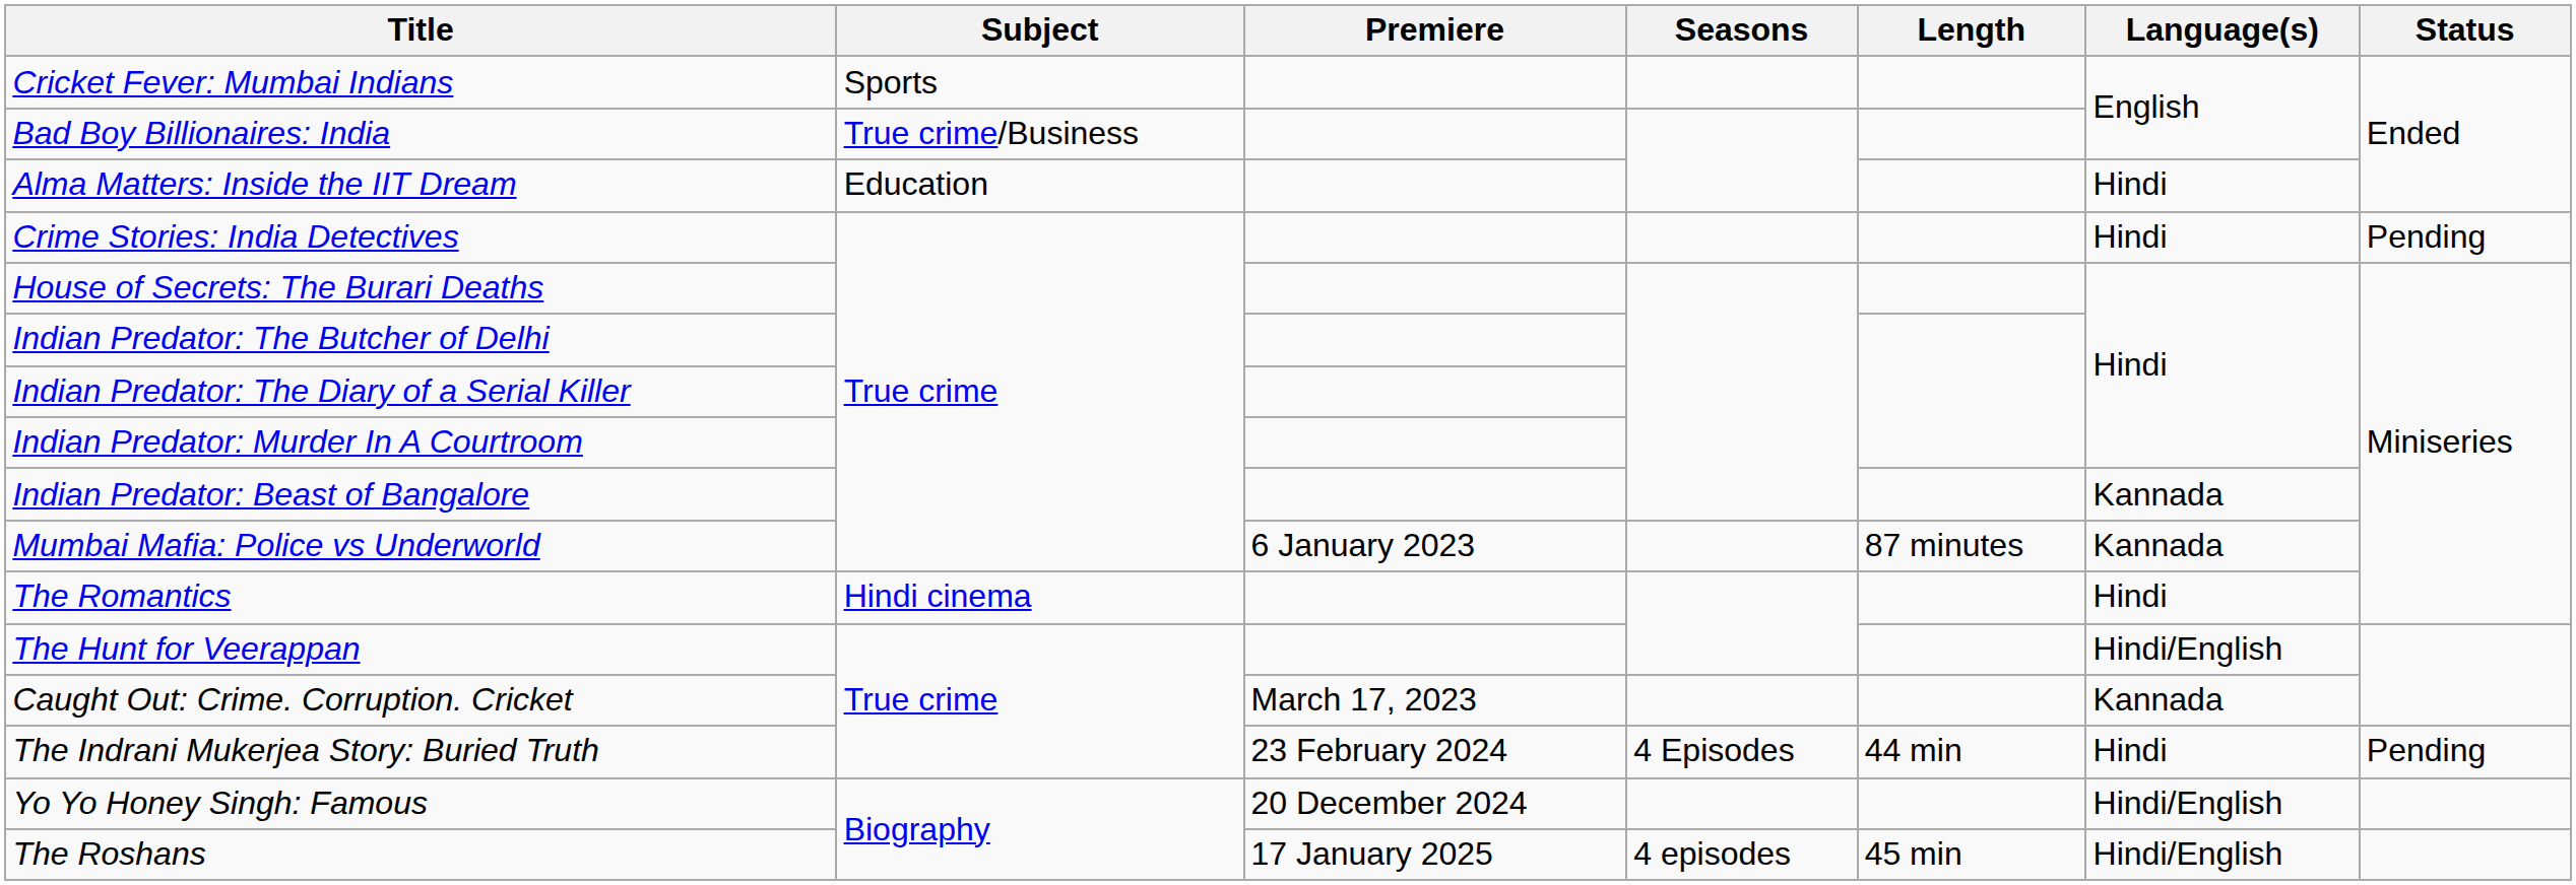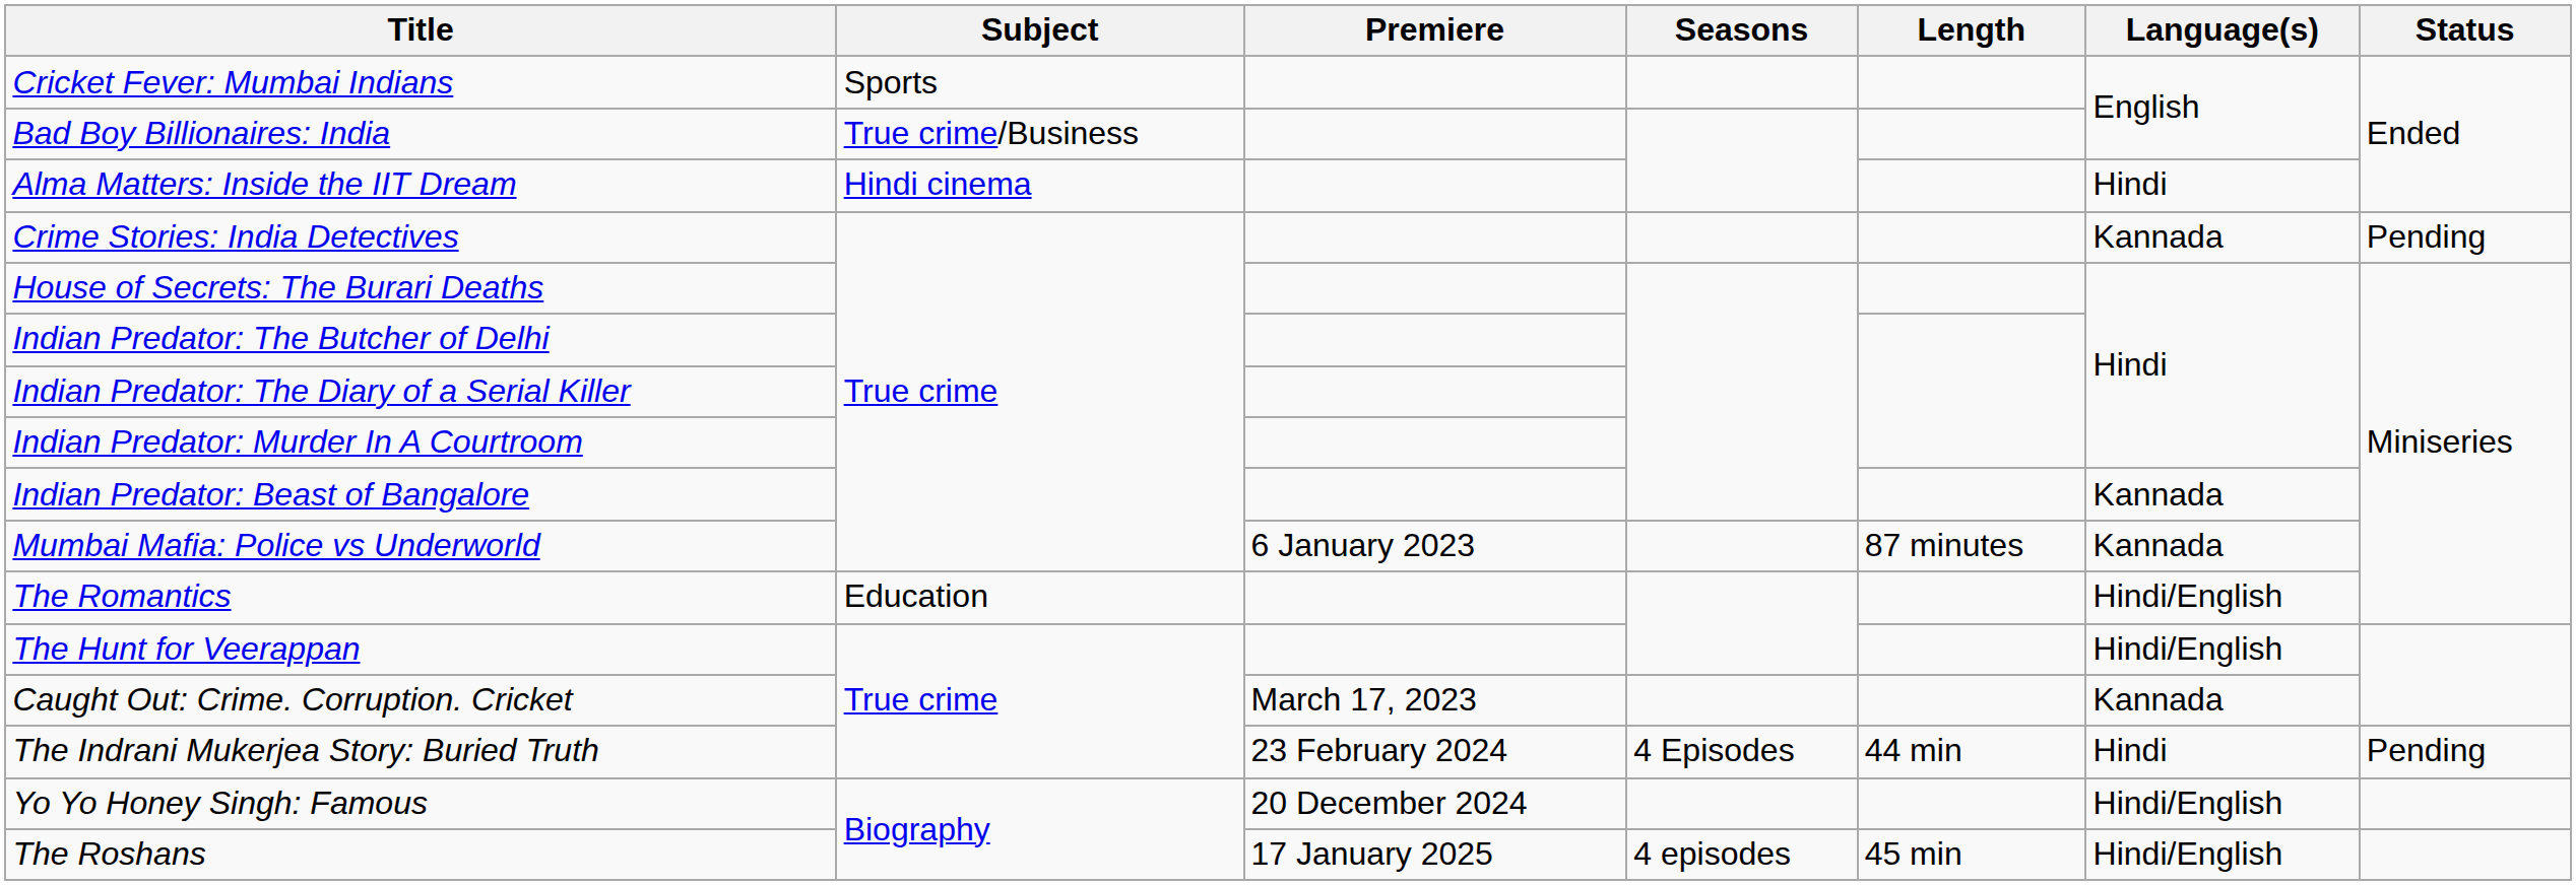 <table class="wikitable sortable" style="width:100%">
 <tr>
 <th>Title</th>
 <th>Subject</th>
 <th>Premiere</th>
 <th>Seasons</th>
 <th>Length</th>
 <th>Language(s)</th>
 <th>Status</th>
 </tr>
 <tr>
 <td><em><a href='#'>Cricket Fever: Mumbai Indians</a></em></td>
 <td>Sports</td>
 <td></td>
 <td></td>
 <td></td>
 <td rowspan="2">English</td>
 <td rowspan="3">Ended</td>
 </tr>
 <tr>
 <td><em><a href='#'>Bad Boy Billionaires: India</a></em></td>
 <td><a href='#'>True crime</a>/Business</td>
 <td></td>
 <td rowspan="2"></td>
 <td></td>
 </tr>
 <tr>
 <td><em><a href='#'>Alma Matters: Inside the IIT Dream</a></em></td>
-<td>Education</td>
+<td><a href='#'>Hindi cinema</a></td>
 <td></td>
 <td></td>
 <td>Hindi</td>
 </tr>
 <tr>
 <td><em><a href='#'>Crime Stories: India Detectives</a></em></td>
 <td rowspan="7"><a href='#'>True crime</a></td>
 <td></td>
 <td></td>
 <td></td>
-<td>Hindi</td>
+<td>Kannada</td>
 <td>Pending</td>
 </tr>
 <tr>
 <td><em><a href='#'>House of Secrets: The Burari Deaths</a></em></td>
 <td></td>
 <td rowspan="5"></td>
 <td></td>
 <td rowspan="4">Hindi</td>
 <td rowspan="7">Miniseries</td>
 </tr>
 <tr>
 <td><em><a href='#'>Indian Predator: The Butcher of Delhi</a></em></td>
 <td></td>
 <td rowspan="3"></td>
 </tr>
 <tr>
 <td><em><a href='#'>Indian Predator: The Diary of a Serial Killer</a></em></td>
 <td></td>
 </tr>
 <tr>
 <td><em><a href='#'>Indian Predator: Murder In A Courtroom</a></em></td>
 <td></td>
 </tr>
 <tr>
 <td><em><a href='#'>Indian Predator: Beast of Bangalore</a></em></td>
 <td></td>
 <td></td>
 <td>Kannada</td>
 </tr>
 <tr>
 <td><em><a href='#'>Mumbai Mafia: Police vs Underworld</a></em></td>
 <td>6 January 2023</td>
 <td></td>
 <td>87 minutes</td>
 <td>Kannada</td>
 </tr>
 <tr>
 <td><em><a href='#'>The Romantics</a></em></td>
-<td><a href='#'>Hindi cinema</a></td>
+<td>Education</td>
 <td></td>
 <td rowspan="2"></td>
 <td></td>
-<td>Hindi</td>
+<td>Hindi/English</td>
 </tr>
 <tr>
 <td><em><a href='#'>The Hunt for Veerappan</a></em></td>
 <td rowspan="3"><a href='#'>True crime</a></td>
 <td></td>
 <td></td>
 <td>Hindi/English</td>
 </tr>
 <tr>
 <td><em>Caught Out: Crime. Corruption. Cricket</em></td>
 <td>March 17, 2023</td>
 <td></td>
 <td></td>
 <td>Kannada</td>
 </tr>
 <tr>
 <td><em>The Indrani Mukerjea Story: Buried Truth</em></td>
 <td>23 February 2024</td>
 <td>4 Episodes</td>
 <td>44 min</td>
 <td>Hindi</td>
 <td>Pending</td>
 </tr>
 <tr>
 <td><em>Yo Yo Honey Singh: Famous</em></td>
 <td rowspan="2"><a href='#'>Biography</a></td>
 <td>20 December 2024</td>
 <td></td>
 <td></td>
 <td>Hindi/English</td>
 </tr>
 <tr>
 <td><em>The Roshans</em></td>
 <td>17 January 2025</td>
 <td>4 episodes</td>
 <td>45 min</td>
 <td>Hindi/English</td>
 <td></td>
 </tr>
 </table>
